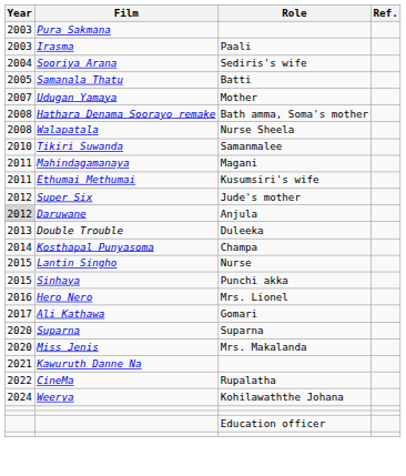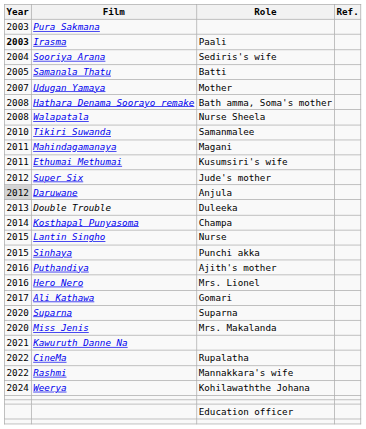 <table class="wikitable">
 <tr>
 <th>Year</th>
 <th>Film</th>
 <th>Role</th>
 <th>Ref.</th>
 </tr>
 <tr>
 <td>2003</td>
 <td><em><a href='#'>Pura Sakmana</a></em></td>
 <td></td>
 <td></td>
 </tr>
 <tr>
-<td>2003</td>
+<td><strong>2003</strong></td>
 <td><em><a href='#'>Irasma</a></em></td>
 <td>Paali</td>
 <td></td>
 </tr>
 <tr>
 <td>2004</td>
 <td><em><a href='#'>Sooriya Arana</a></em></td>
 <td>Sediris's wife</td>
 <td></td>
 </tr>
 <tr>
 <td>2005</td>
 <td><em><a href='#'>Samanala Thatu</a></em></td>
 <td>Batti</td>
 <td></td>
 </tr>
 <tr>
 <td>2007</td>
 <td><em><a href='#'>Udugan Yamaya</a></em></td>
 <td>Mother</td>
 <td></td>
 </tr>
 <tr>
 <td>2008</td>
 <td><em><a href='#'>Hathara Denama Soorayo remake</a></em></td>
 <td>Bath amma, Soma's mother</td>
 <td></td>
 </tr>
 <tr>
 <td>2008</td>
 <td><em><a href='#'>Walapatala</a></em></td>
 <td>Nurse Sheela</td>
 <td></td>
 </tr>
 <tr>
 <td>2010</td>
 <td><em><a href='#'>Tikiri Suwanda</a></em></td>
 <td>Samanmalee</td>
 <td></td>
 </tr>
 <tr>
 <td>2011</td>
 <td><em><a href='#'>Mahindagamanaya</a></em></td>
 <td>Magani</td>
 <td></td>
 </tr>
 <tr>
 <td>2011</td>
 <td><em><a href='#'>Ethumai Methumai</a></em></td>
 <td>Kusumsiri's wife</td>
 <td></td>
 </tr>
 <tr>
 <td>2012</td>
 <td><em><a href='#'>Super Six</a></em></td>
 <td>Jude's mother</td>
 <td></td>
 </tr>
 <tr>
 <td style="background: lightgrey;">2012</td>
 <td><em><a href='#'>Daruwane</a></em></td>
 <td>Anjula</td>
 <td></td>
 </tr>
 <tr>
 <td>2013</td>
 <td><em>Double Trouble</em></td>
 <td>Duleeka</td>
 <td></td>
 </tr>
 <tr>
 <td>2014</td>
 <td><em><a href='#'>Kosthapal Punyasoma</a></em></td>
 <td>Champa</td>
 <td></td>
 </tr>
 <tr>
 <td>2015</td>
 <td><em><a href='#'>Lantin Singho</a></em></td>
 <td>Nurse</td>
 <td></td>
 </tr>
 <tr>
 <td>2015</td>
 <td><em><a href='#'>Sinhaya</a></em></td>
 <td>Punchi akka</td>
 <td></td>
 </tr>
 <tr>
 <td>2016</td>
+<td><em><a href='#'>Puthandiya</a></em></td>
+<td>Ajith's mother</td>
+<td></td>
+</tr>
+<tr>
+<td>2016</td>
 <td><em><a href='#'>Hero Nero</a></em></td>
 <td>Mrs. Lionel</td>
 <td></td>
 </tr>
 <tr>
 <td>2017</td>
 <td><em><a href='#'>Ali Kathawa</a></em></td>
 <td>Gomari</td>
 <td></td>
 </tr>
 <tr>
 <td>2020</td>
 <td><em><a href='#'>Suparna</a></em></td>
 <td>Suparna</td>
 <td></td>
 </tr>
 <tr>
 <td>2020</td>
 <td><em><a href='#'>Miss Jenis</a></em></td>
 <td>Mrs. Makalanda</td>
 <td></td>
 </tr>
 <tr>
 <td>2021</td>
 <td><em><a href='#'>Kawuruth Danne Na</a></em></td>
 <td></td>
 <td></td>
 </tr>
 <tr>
 <td>2022</td>
 <td><em><a href='#'>CineMa</a></em></td>
 <td>Rupalatha</td>
 <td></td>
 </tr>
 <tr>
+<td>2022</td>
+<td><em><a href='#'>Rashmi</a></em></td>
+<td>Mannakkara's wife</td>
+<td></td>
+</tr>
+<tr>
 <td>2024</td>
 <td><em><a href='#'>Weerya</a></em></td>
 <td>Kohilawaththe Johana</td>
 <td></td>
 </tr>
 <tr>
 <td></td>
 <td></td>
 <td></td>
 <td></td>
 </tr>
 <tr>
 <td></td>
 <td></td>
 <td></td>
 <td></td>
 </tr>
 <tr>
 <td></td>
 <td></td>
 <td>Education officer</td>
 <td></td>
 </tr>
 <tr>
 <td></td>
 <td></td>
 <td></td>
 <td></td>
 </tr>
 </table>
